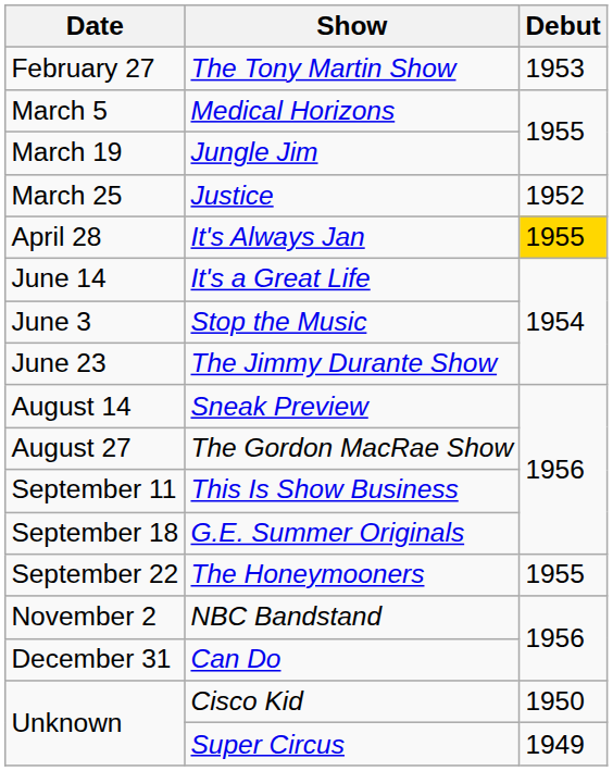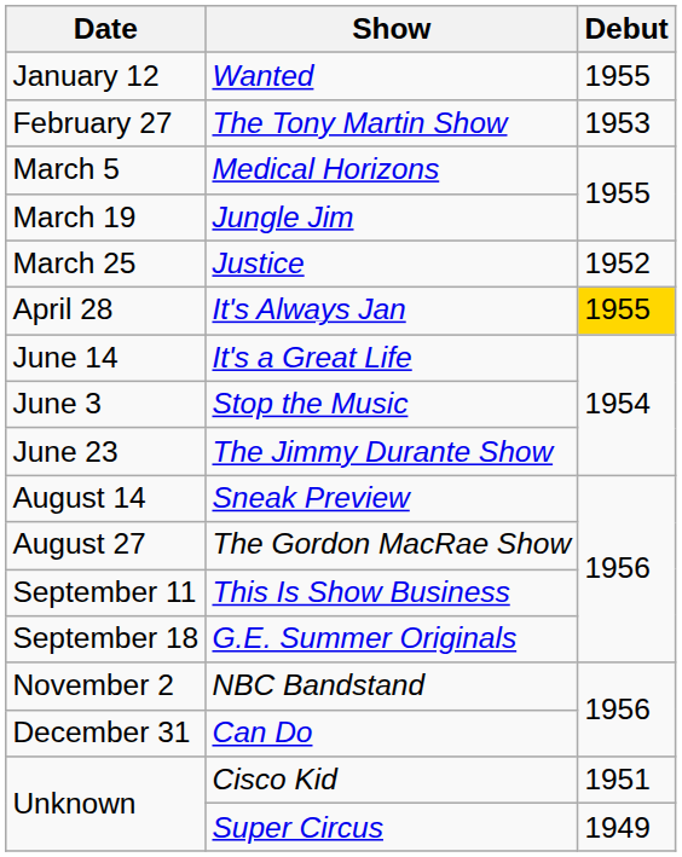 <table class="wikitable">
 <tr>
 <th>Date</th>
 <th>Show</th>
 <th>Debut</th>
+</tr>
+<tr>
+<td>January 12</td>
+<td><em><a href='#'>Wanted</a></em></td>
+<td>1955</td>
 </tr>
 <tr>
 <td>February 27</td>
 <td><em><a href='#'>The Tony Martin Show</a></em></td>
 <td>1953</td>
 </tr>
 <tr>
 <td>March 5</td>
 <td><em><a href='#'>Medical Horizons</a></em></td>
 <td rowspan="2">1955</td>
 </tr>
 <tr>
 <td>March 19</td>
 <td><em><a href='#'>Jungle Jim</a></em></td>
 </tr>
 <tr>
 <td>March 25</td>
 <td><em><a href='#'>Justice</a></em></td>
 <td>1952</td>
 </tr>
 <tr>
 <td>April 28</td>
 <td><em><a href='#'>It's Always Jan</a></em></td>
 <td style="background: gold;">1955</td>
 </tr>
 <tr>
 <td>June 14</td>
 <td><em><a href='#'>It's a Great Life</a></em></td>
 <td rowspan="3">1954</td>
 </tr>
 <tr>
 <td>June 3</td>
 <td><em><a href='#'>Stop the Music</a></em></td>
 </tr>
 <tr>
 <td>June 23</td>
 <td><em><a href='#'>The Jimmy Durante Show</a></em></td>
 </tr>
 <tr>
 <td>August 14</td>
 <td><em><a href='#'>Sneak Preview</a></em></td>
 <td rowspan="4">1956</td>
 </tr>
 <tr>
 <td>August 27</td>
 <td><em>The Gordon MacRae Show</em></td>
 </tr>
 <tr>
 <td>September 11</td>
 <td><em><a href='#'>This Is Show Business</a></em></td>
 </tr>
 <tr>
 <td>September 18</td>
 <td><em><a href='#'>G.E. Summer Originals</a></em></td>
 </tr>
 <tr>
-<td>September 22</td>
-<td><em><a href='#'>The Honeymooners</a></em></td>
-<td>1955</td>
-</tr>
-<tr>
 <td>November 2</td>
 <td><em>NBC Bandstand</em></td>
 <td rowspan="2">1956</td>
 </tr>
 <tr>
 <td>December 31</td>
 <td><em><a href='#'>Can Do</a></em></td>
 </tr>
 <tr>
 <td rowspan="2">Unknown</td>
 <td><em>Cisco Kid</em></td>
-<td>1950</td>
+<td>1951</td>
 </tr>
 <tr>
 <td><em><a href='#'>Super Circus</a></em></td>
 <td>1949</td>
 </tr>
 </table>
